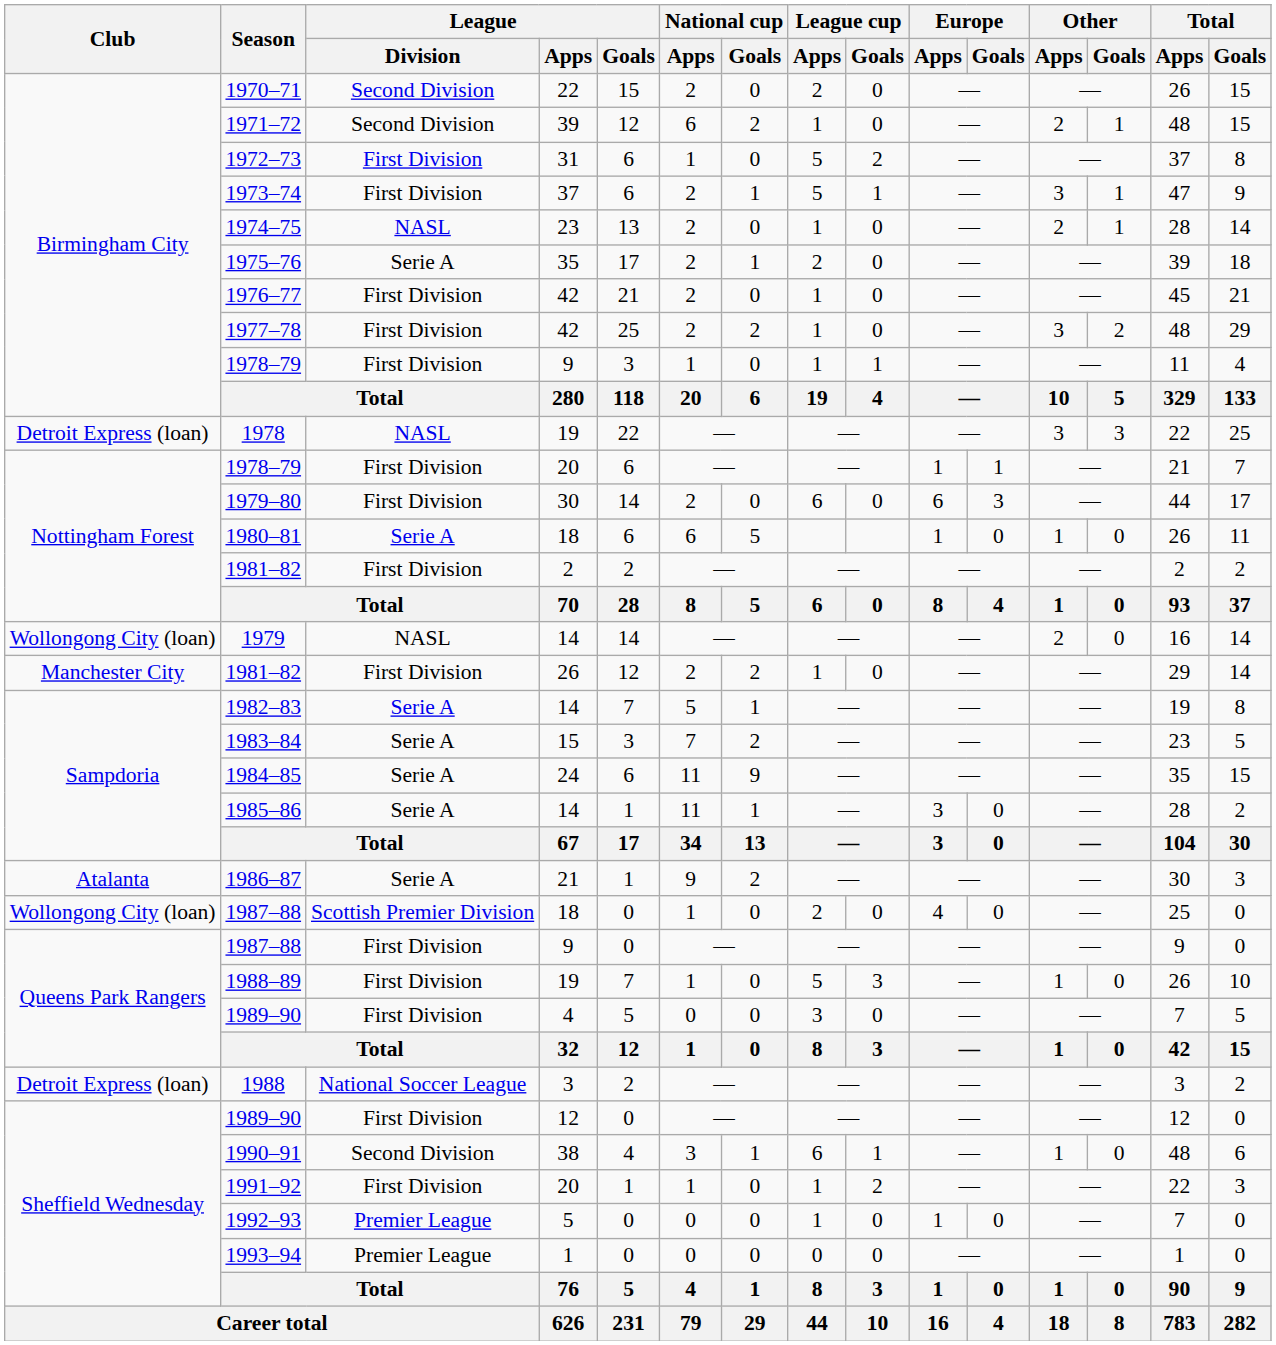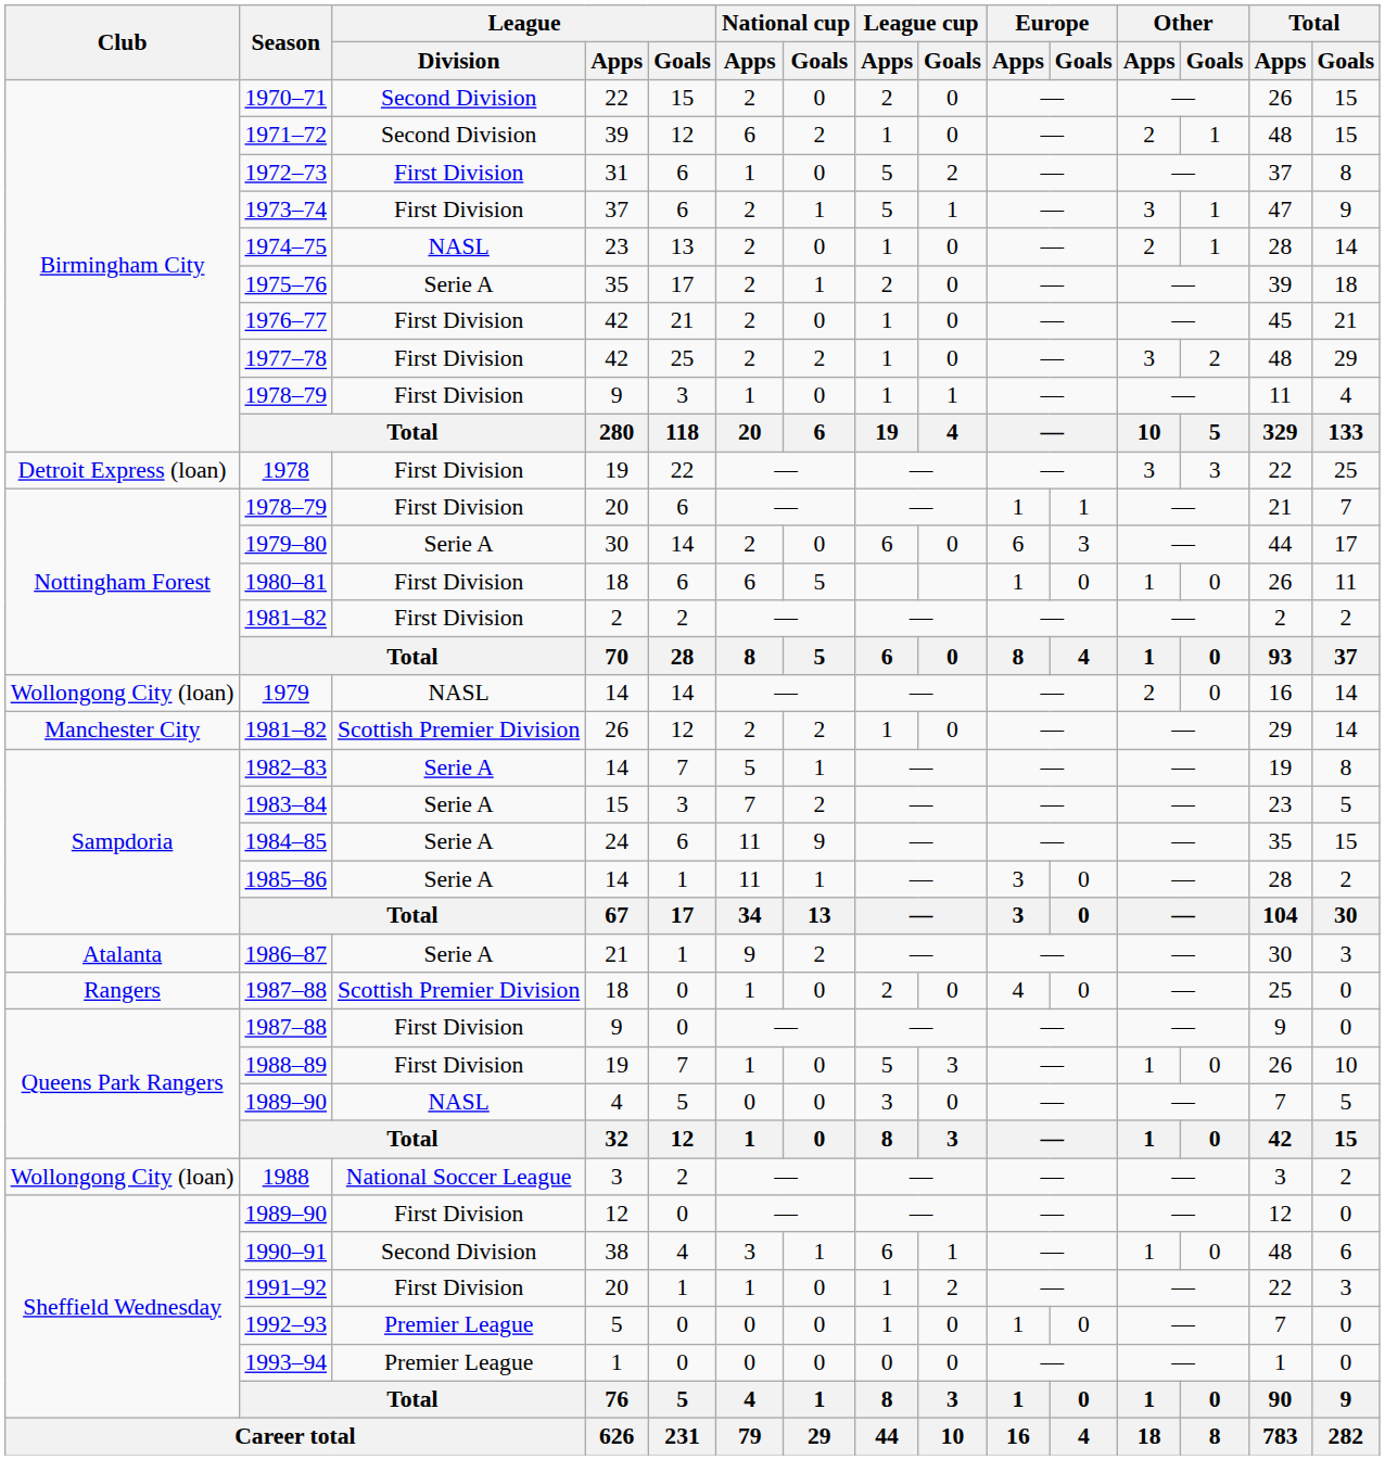 <table class=wikitable style=text-align:center>
 <tr>
 <th rowspan=2>Club</th>
 <th rowspan=2>Season</th>
 <th colspan=3>League</th>
 <th colspan=2>National cup</th>
 <th colspan=2>League cup</th>
 <th colspan=2>Europe</th>
 <th colspan=2>Other</th>
 <th colspan=2>Total</th>
 </tr>
 <tr>
 <th>Division</th>
 <th>Apps</th>
 <th>Goals</th>
 <th>Apps</th>
 <th>Goals</th>
 <th>Apps</th>
 <th>Goals</th>
 <th>Apps</th>
 <th>Goals</th>
 <th>Apps</th>
 <th>Goals</th>
 <th>Apps</th>
 <th>Goals</th>
 </tr>
 <tr>
 <td rowspan="10"><a href='#'>Birmingham City</a></td>
 <td><a href='#'>1970–71</a></td>
 <td><a href='#'>Second Division</a></td>
 <td>22</td>
 <td>15</td>
 <td>2</td>
 <td>0</td>
 <td>2</td>
 <td>0</td>
 <td colspan="2">—</td>
 <td colspan="2">—</td>
 <td>26</td>
 <td>15</td>
 </tr>
 <tr>
 <td><a href='#'>1971–72</a></td>
 <td>Second Division</td>
 <td>39</td>
 <td>12</td>
 <td>6</td>
 <td>2</td>
 <td>1</td>
 <td>0</td>
 <td colspan="2">—</td>
 <td>2</td>
 <td>1</td>
 <td>48</td>
 <td>15</td>
 </tr>
 <tr>
 <td><a href='#'>1972–73</a></td>
 <td><a href='#'>First Division</a></td>
 <td>31</td>
 <td>6</td>
 <td>1</td>
 <td>0</td>
 <td>5</td>
 <td>2</td>
 <td colspan="2">—</td>
 <td colspan="2">—</td>
 <td>37</td>
 <td>8</td>
 </tr>
 <tr>
 <td><a href='#'>1973–74</a></td>
 <td>First Division</td>
 <td>37</td>
 <td>6</td>
 <td>2</td>
 <td>1</td>
 <td>5</td>
 <td>1</td>
 <td colspan="2">—</td>
 <td>3</td>
 <td>1</td>
 <td>47</td>
 <td>9</td>
 </tr>
 <tr>
 <td><a href='#'>1974–75</a></td>
 <td><a href='#'>NASL</a></td>
 <td>23</td>
 <td>13</td>
 <td>2</td>
 <td>0</td>
 <td>1</td>
 <td>0</td>
 <td colspan="2">—</td>
 <td>2</td>
 <td>1</td>
 <td>28</td>
 <td>14</td>
 </tr>
 <tr>
 <td><a href='#'>1975–76</a></td>
 <td>Serie A</td>
 <td>35</td>
 <td>17</td>
 <td>2</td>
 <td>1</td>
 <td>2</td>
 <td>0</td>
 <td colspan="2">—</td>
 <td colspan="2">—</td>
 <td>39</td>
 <td>18</td>
 </tr>
 <tr>
 <td><a href='#'>1976–77</a></td>
 <td>First Division</td>
 <td>42</td>
 <td>21</td>
 <td>2</td>
 <td>0</td>
 <td>1</td>
 <td>0</td>
 <td colspan="2">—</td>
 <td colspan="2">—</td>
 <td>45</td>
 <td>21</td>
 </tr>
 <tr>
 <td><a href='#'>1977–78</a></td>
 <td>First Division</td>
 <td>42</td>
 <td>25</td>
 <td>2</td>
 <td>2</td>
 <td>1</td>
 <td>0</td>
 <td colspan="2">—</td>
 <td>3</td>
 <td>2</td>
 <td>48</td>
 <td>29</td>
 </tr>
 <tr>
 <td><a href='#'>1978–79</a></td>
 <td>First Division</td>
 <td>9</td>
 <td>3</td>
 <td>1</td>
 <td>0</td>
 <td>1</td>
 <td>1</td>
 <td colspan="2">—</td>
 <td colspan="2">—</td>
 <td>11</td>
 <td>4</td>
 </tr>
 <tr>
 <th colspan="2">Total</th>
 <th>280</th>
 <th>118</th>
 <th>20</th>
 <th>6</th>
 <th>19</th>
 <th>4</th>
 <th colspan="2">—</th>
 <th>10</th>
 <th>5</th>
 <th>329</th>
 <th>133</th>
 </tr>
 <tr>
 <td><a href='#'>Detroit Express</a> (loan)</td>
 <td><a href='#'>1978</a></td>
-<td><a href='#'>NASL</a></td>
+<td>First Division</td>
 <td>19</td>
 <td>22</td>
 <td colspan="2">—</td>
 <td colspan="2">—</td>
 <td colspan="2">—</td>
 <td>3</td>
 <td>3</td>
 <td>22</td>
 <td>25</td>
 </tr>
 <tr>
 <td rowspan="5"><a href='#'>Nottingham Forest</a></td>
 <td><a href='#'>1978–79</a></td>
 <td>First Division</td>
 <td>20</td>
 <td>6</td>
 <td colspan="2">—</td>
 <td colspan="2">—</td>
 <td>1</td>
 <td>1</td>
 <td colspan="2">—</td>
 <td>21</td>
 <td>7</td>
 </tr>
 <tr>
 <td><a href='#'>1979–80</a></td>
-<td>First Division</td>
+<td>Serie A</td>
 <td>30</td>
 <td>14</td>
 <td>2</td>
 <td>0</td>
 <td>6</td>
 <td>0</td>
 <td>6</td>
 <td>3</td>
 <td colspan="2">—</td>
 <td>44</td>
 <td>17</td>
 </tr>
 <tr>
 <td><a href='#'>1980–81</a></td>
-<td><a href='#'>Serie A</a></td>
+<td>First Division</td>
 <td>18</td>
 <td>6</td>
 <td>6</td>
 <td>5</td>
 <td></td>
 <td></td>
 <td>1</td>
 <td>0</td>
 <td>1</td>
 <td>0</td>
 <td>26</td>
 <td>11</td>
 </tr>
 <tr>
 <td><a href='#'>1981–82</a></td>
 <td>First Division</td>
 <td>2</td>
 <td>2</td>
 <td colspan="2">—</td>
 <td colspan="2">—</td>
 <td colspan="2">—</td>
 <td colspan="2">—</td>
 <td>2</td>
 <td>2</td>
 </tr>
 <tr>
 <th colspan="2">Total</th>
 <th>70</th>
 <th>28</th>
 <th>8</th>
 <th>5</th>
 <th>6</th>
 <th>0</th>
 <th>8</th>
 <th>4</th>
 <th>1</th>
 <th>0</th>
 <th>93</th>
 <th>37</th>
 </tr>
 <tr>
 <td><a href='#'>Wollongong City</a> (loan)</td>
 <td><a href='#'>1979</a></td>
 <td>NASL</td>
 <td>14</td>
 <td>14</td>
 <td colspan="2">—</td>
 <td colspan="2">—</td>
 <td colspan="2">—</td>
 <td>2</td>
 <td>0</td>
 <td>16</td>
 <td>14</td>
 </tr>
 <tr>
 <td><a href='#'>Manchester City</a></td>
 <td><a href='#'>1981–82</a></td>
-<td>First Division</td>
+<td><a href='#'>Scottish Premier Division</a></td>
 <td>26</td>
 <td>12</td>
 <td>2</td>
 <td>2</td>
 <td>1</td>
 <td>0</td>
 <td colspan="2">—</td>
 <td colspan="2">—</td>
 <td>29</td>
 <td>14</td>
 </tr>
 <tr>
 <td rowspan="5"><a href='#'>Sampdoria</a></td>
 <td><a href='#'>1982–83</a></td>
 <td><a href='#'>Serie A</a></td>
 <td>14</td>
 <td>7</td>
 <td>5</td>
 <td>1</td>
 <td colspan="2">—</td>
 <td colspan="2">—</td>
 <td colspan="2">—</td>
 <td>19</td>
 <td>8</td>
 </tr>
 <tr>
 <td><a href='#'>1983–84</a></td>
 <td>Serie A</td>
 <td>15</td>
 <td>3</td>
 <td>7</td>
 <td>2</td>
 <td colspan="2">—</td>
 <td colspan="2">—</td>
 <td colspan="2">—</td>
 <td>23</td>
 <td>5</td>
 </tr>
 <tr>
 <td><a href='#'>1984–85</a></td>
 <td>Serie A</td>
 <td>24</td>
 <td>6</td>
 <td>11</td>
 <td>9</td>
 <td colspan="2">—</td>
 <td colspan="2">—</td>
 <td colspan="2">—</td>
 <td>35</td>
 <td>15</td>
 </tr>
 <tr>
 <td><a href='#'>1985–86</a></td>
 <td>Serie A</td>
 <td>14</td>
 <td>1</td>
 <td>11</td>
 <td>1</td>
 <td colspan="2">—</td>
 <td>3</td>
 <td>0</td>
 <td colspan="2">—</td>
 <td>28</td>
 <td>2</td>
 </tr>
 <tr>
 <th colspan="2">Total</th>
 <th>67</th>
 <th>17</th>
 <th>34</th>
 <th>13</th>
 <th colspan="2">—</th>
 <th>3</th>
 <th>0</th>
 <th colspan="2">—</th>
 <th>104</th>
 <th>30</th>
 </tr>
 <tr>
 <td><a href='#'>Atalanta</a></td>
 <td><a href='#'>1986–87</a></td>
 <td>Serie A</td>
 <td>21</td>
 <td>1</td>
 <td>9</td>
 <td>2</td>
 <td colspan="2">—</td>
 <td colspan="2">—</td>
 <td colspan="2">—</td>
 <td>30</td>
 <td>3</td>
 </tr>
 <tr>
-<td><a href='#'>Wollongong City</a> (loan)</td>
+<td><a href='#'>Rangers</a></td>
 <td><a href='#'>1987–88</a></td>
 <td><a href='#'>Scottish Premier Division</a></td>
 <td>18</td>
 <td>0</td>
 <td>1</td>
 <td>0</td>
 <td>2</td>
 <td>0</td>
 <td>4</td>
 <td>0</td>
 <td colspan="2">—</td>
 <td>25</td>
 <td>0</td>
 </tr>
 <tr>
 <td rowspan="4"><a href='#'>Queens Park Rangers</a></td>
 <td><a href='#'>1987–88</a></td>
 <td>First Division</td>
 <td>9</td>
 <td>0</td>
 <td colspan="2">—</td>
 <td colspan="2">—</td>
 <td colspan="2">—</td>
 <td colspan="2">—</td>
 <td>9</td>
 <td>0</td>
 </tr>
 <tr>
 <td><a href='#'>1988–89</a></td>
 <td>First Division</td>
 <td>19</td>
 <td>7</td>
 <td>1</td>
 <td>0</td>
 <td>5</td>
 <td>3</td>
 <td colspan=2>—</td>
 <td>1</td>
 <td>0</td>
 <td>26</td>
 <td>10</td>
 </tr>
 <tr>
 <td><a href='#'>1989–90</a></td>
-<td>First Division</td>
+<td><a href='#'>NASL</a></td>
 <td>4</td>
 <td>5</td>
 <td>0</td>
 <td>0</td>
 <td>3</td>
 <td>0</td>
 <td colspan="2">—</td>
 <td colspan="2">—</td>
 <td>7</td>
 <td>5</td>
 </tr>
 <tr>
 <th colspan="2">Total</th>
 <th>32</th>
 <th>12</th>
 <th>1</th>
 <th>0</th>
 <th>8</th>
 <th>3</th>
 <th colspan="2">—</th>
 <th>1</th>
 <th>0</th>
 <th>42</th>
 <th>15</th>
 </tr>
 <tr>
-<td><a href='#'>Detroit Express</a> (loan)</td>
+<td><a href='#'>Wollongong City</a> (loan)</td>
 <td><a href='#'>1988</a></td>
 <td><a href='#'>National Soccer League</a></td>
 <td>3</td>
 <td>2</td>
 <td colspan="2">—</td>
 <td colspan="2">—</td>
 <td colspan="2">—</td>
 <td colspan="2">—</td>
 <td>3</td>
 <td>2</td>
 </tr>
 <tr>
 <td rowspan="6"><a href='#'>Sheffield Wednesday</a></td>
 <td><a href='#'>1989–90</a></td>
 <td>First Division</td>
 <td>12</td>
 <td>0</td>
 <td colspan="2">—</td>
 <td colspan="2">—</td>
 <td colspan="2">—</td>
 <td colspan="2">—</td>
 <td>12</td>
 <td>0</td>
 </tr>
 <tr>
 <td><a href='#'>1990–91</a></td>
 <td>Second Division</td>
 <td>38</td>
 <td>4</td>
 <td>3</td>
 <td>1</td>
 <td>6</td>
 <td>1</td>
 <td colspan="2">—</td>
 <td>1</td>
 <td>0</td>
 <td>48</td>
 <td>6</td>
 </tr>
 <tr>
 <td><a href='#'>1991–92</a></td>
 <td>First Division</td>
 <td>20</td>
 <td>1</td>
 <td>1</td>
 <td>0</td>
 <td>1</td>
 <td>2</td>
 <td colspan="2">—</td>
 <td colspan="2">—</td>
 <td>22</td>
 <td>3</td>
 </tr>
 <tr>
 <td><a href='#'>1992–93</a></td>
 <td><a href='#'>Premier League</a></td>
 <td>5</td>
 <td>0</td>
 <td>0</td>
 <td>0</td>
 <td>1</td>
 <td>0</td>
 <td>1</td>
 <td>0</td>
 <td colspan="2">—</td>
 <td>7</td>
 <td>0</td>
 </tr>
 <tr>
 <td><a href='#'>1993–94</a></td>
 <td>Premier League</td>
 <td>1</td>
 <td>0</td>
 <td>0</td>
 <td>0</td>
 <td>0</td>
 <td>0</td>
 <td colspan="2">—</td>
 <td colspan="2">—</td>
 <td>1</td>
 <td>0</td>
 </tr>
 <tr>
 <th colspan="2">Total</th>
 <th>76</th>
 <th>5</th>
 <th>4</th>
 <th>1</th>
 <th>8</th>
 <th>3</th>
 <th>1</th>
 <th>0</th>
 <th>1</th>
 <th>0</th>
 <th>90</th>
 <th>9</th>
 </tr>
 <tr>
 <th colspan="3">Career total</th>
 <th>626</th>
 <th>231</th>
 <th>79</th>
 <th>29</th>
 <th>44</th>
 <th>10</th>
 <th>16</th>
 <th>4</th>
 <th>18</th>
 <th>8</th>
 <th>783</th>
 <th>282</th>
 </tr>
 </table>
